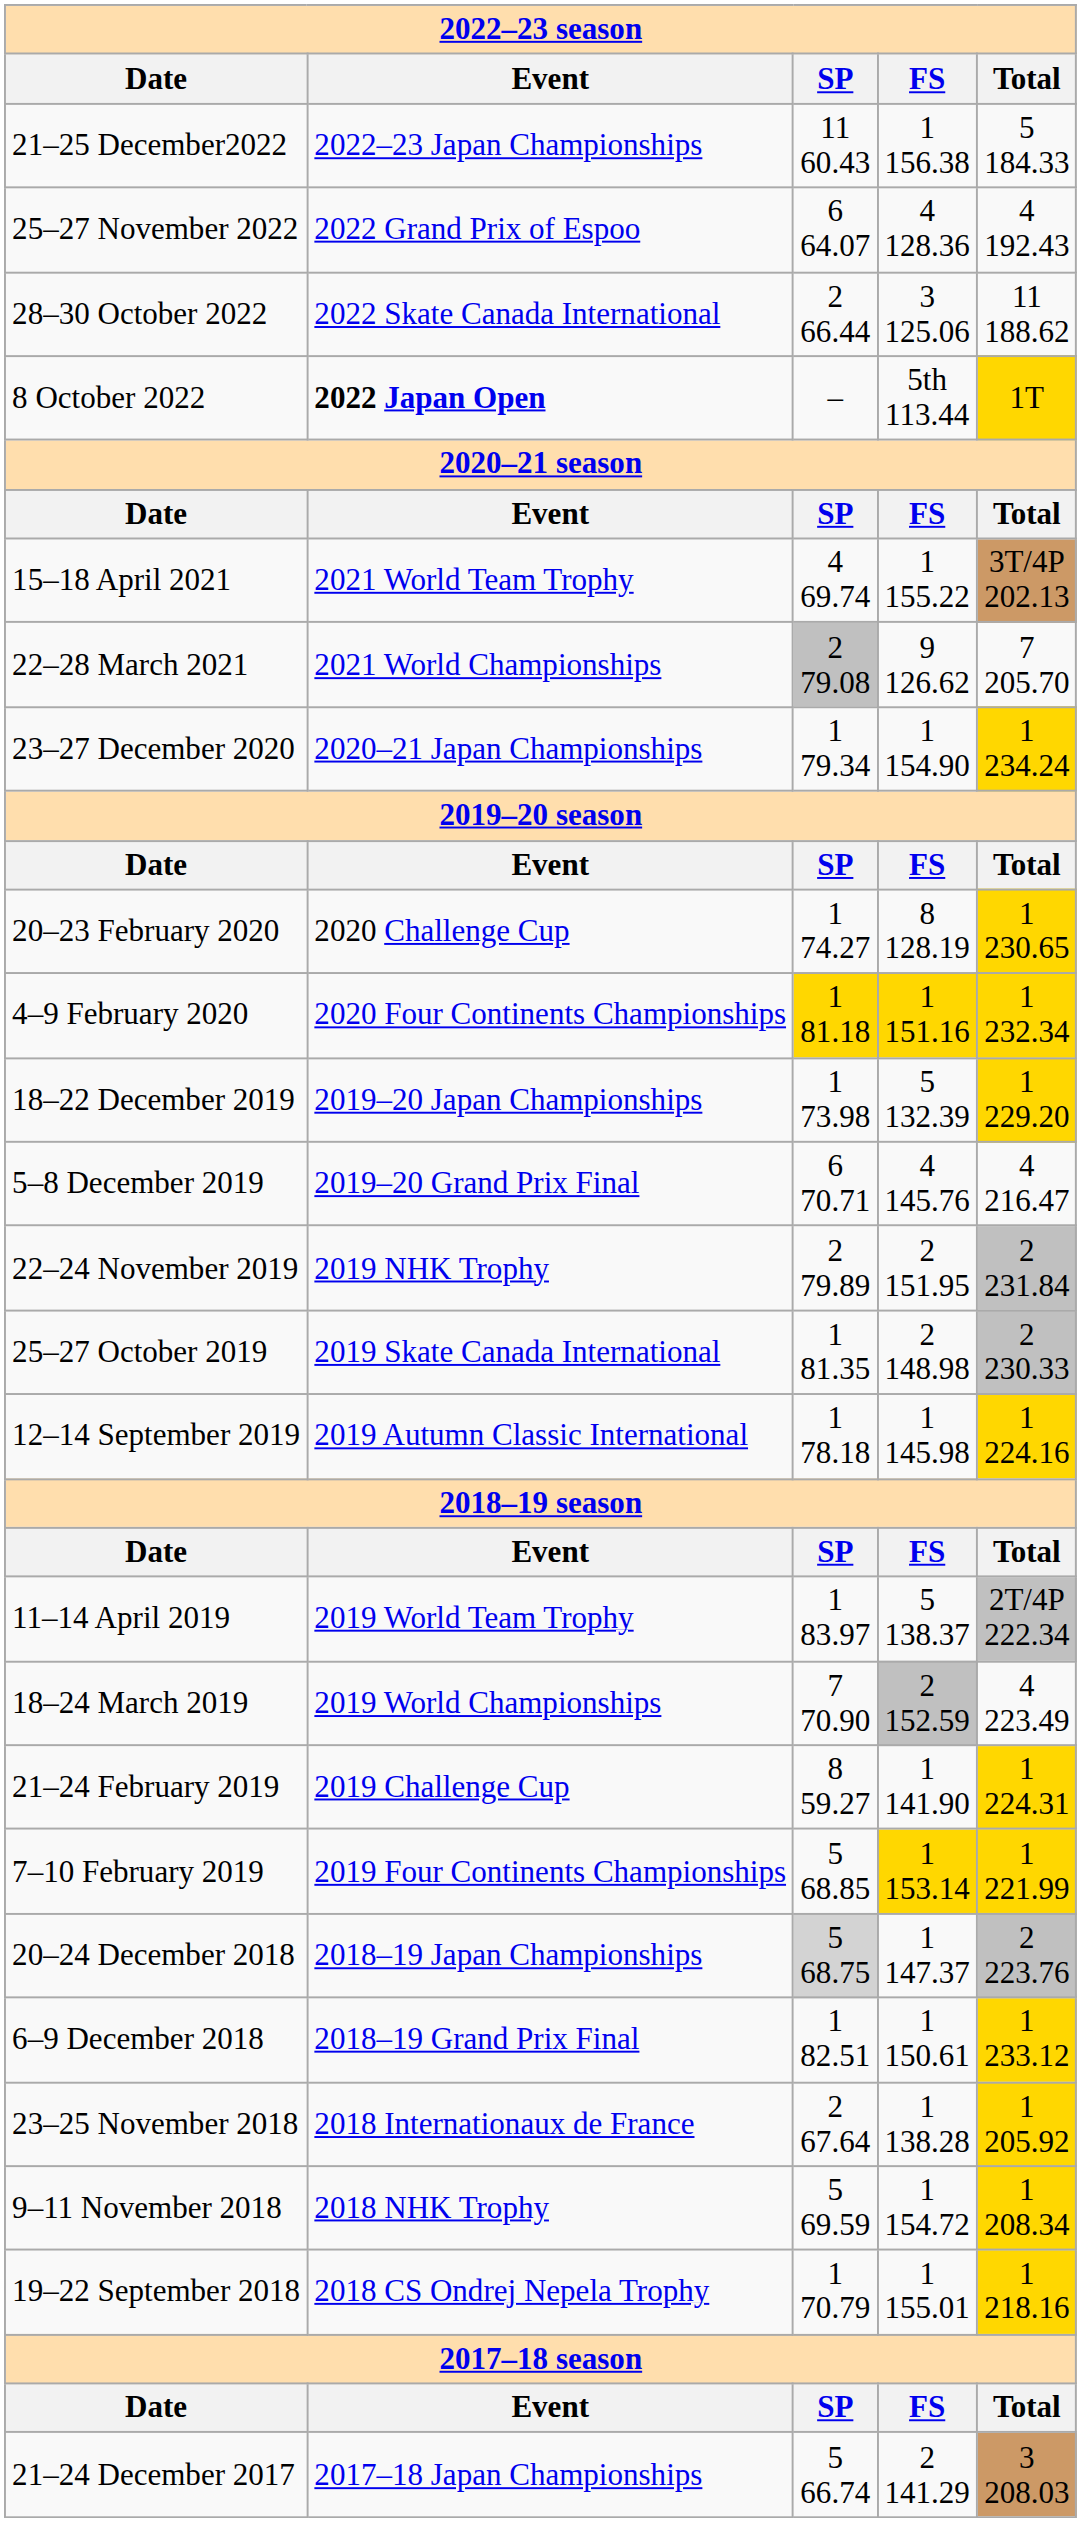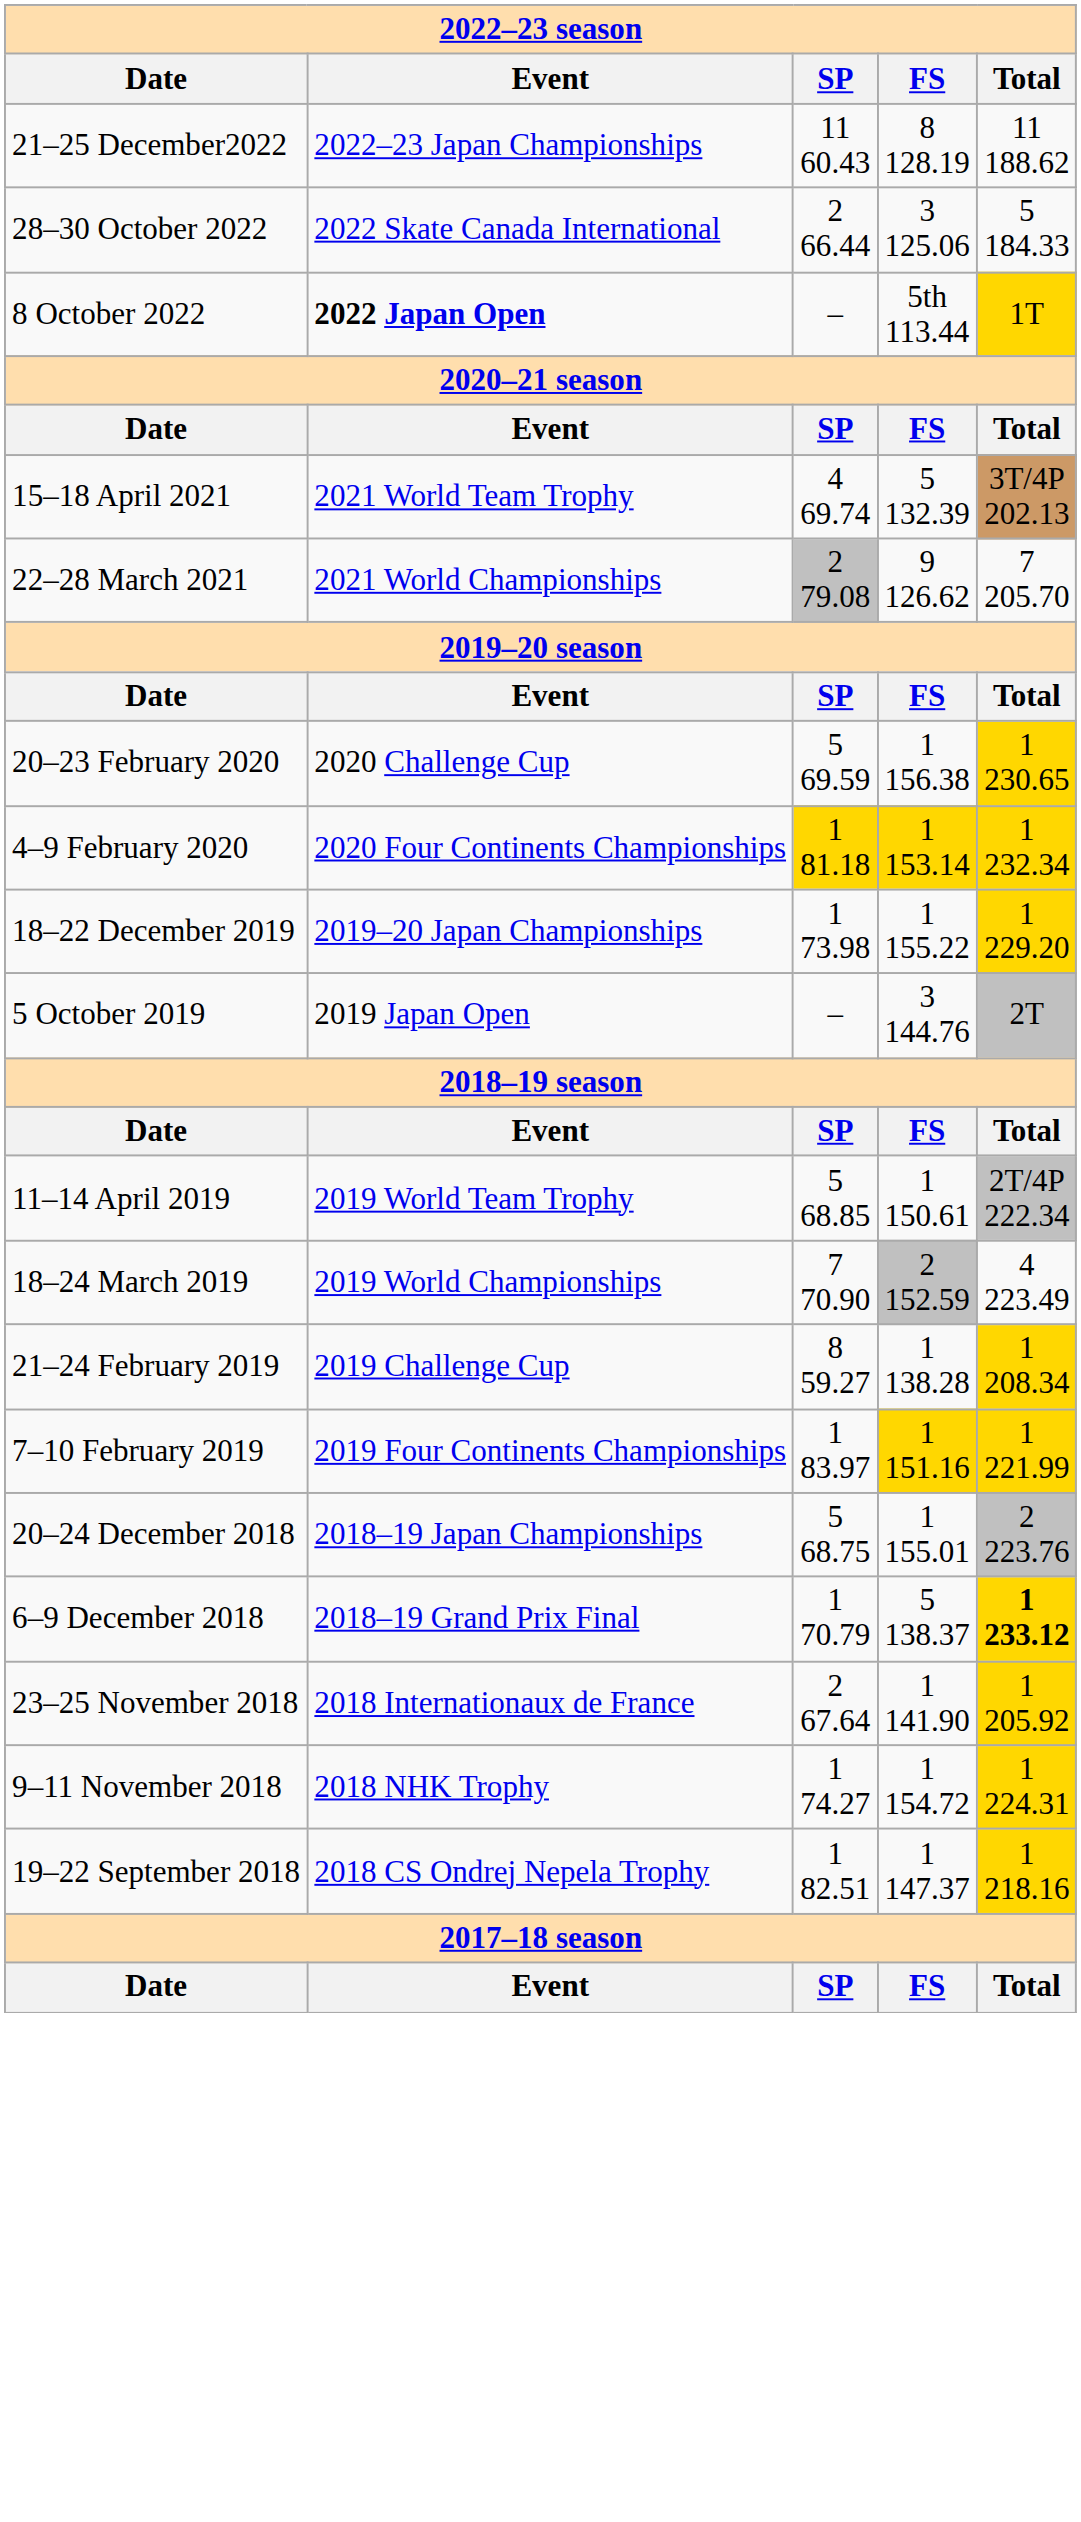 <table class="wikitable">
 <tr>
 <th style="background-color: #ffdead;" colspan=5><a href='#'>2022–23 season</a></th>
 </tr>
 <tr>
 <th>Date</th>
 <th>Event</th>
 <th><a href='#'>SP</a></th>
 <th><a href='#'>FS</a></th>
 <th>Total</th>
 </tr>
 <tr>
 <td>21–25 December2022</td>
 <td><a href='#'>2022–23 Japan Championships</a></td>
 <td align=center>11 <br> 60.43</td>
-<td align=center>1 <br> 156.38</td>
-<td align=center>5 <br> 184.33</td>
-</tr>
-<tr>
-<td>25–27 November 2022</td>
-<td><a href='#'>2022 Grand Prix of Espoo</a></td>
-<td align=center>6 <br> 64.07</td>
-<td align=center>4 <br> 128.36</td>
-<td align=center>4 <br> 192.43</td>
+<td align=center>8 <br> 128.19</td>
+<td align=center>11 <br> 188.62</td>
 </tr>
 <tr>
 <td>28–30 October 2022</td>
 <td><a href='#'>2022 Skate Canada International</a></td>
 <td align=center>2 <br> 66.44</td>
 <td align=center>3 <br> 125.06</td>
-<td align=center>11 <br> 188.62</td>
+<td align=center>5 <br> 184.33</td>
 </tr>
 <tr>
 <td>8 October 2022</td>
 <td><strong>2022 <a href='#'>Japan Open</a></strong></td>
 <td align=center>–</td>
 <td align=center>5th <br> 113.44</td>
 <td align=center bgcolor=gold>1T</td>
 </tr>
 <tr>
 <td style="background-color: #ffdead; " colspan=5 align=center><a href='#'><strong>2020–21 season</strong></a></td>
 </tr>
 <tr>
 <th>Date</th>
 <th>Event</th>
 <th><a href='#'>SP</a></th>
 <th><a href='#'>FS</a></th>
 <th>Total</th>
 </tr>
 <tr>
 <td>15–18 April 2021</td>
 <td><a href='#'>2021 World Team Trophy</a></td>
 <td align=center>4 <br>69.74</td>
-<td align=center>1 <br> 155.22</td>
+<td align=center>5 <br> 132.39</td>
 <td align=center bgcolor=cc9966>3T/4P <br> 202.13</td>
 </tr>
 <tr>
 <td>22–28 March 2021</td>
 <td><a href='#'>2021 World Championships</a></td>
 <td align=center bgcolor=silver>2 <br> 79.08</td>
 <td align=center>9 <br> 126.62</td>
 <td align=center>7 <br> 205.70</td>
-</tr>
-<tr>
-<td>23–27 December 2020</td>
-<td><a href='#'>2020–21 Japan Championships</a></td>
-<td align=center>1 <br> 79.34</td>
-<td align=center>1 <br> 154.90</td>
-<td align=center bgcolor=gold>1 <br> 234.24</td>
 </tr>
 <tr>
 <td style="background-color: #ffdead; " colspan=5 align=center><a href='#'><strong>2019–20 season</strong></a></td>
 </tr>
 <tr>
 <th>Date</th>
 <th>Event</th>
 <th><a href='#'>SP</a></th>
 <th><a href='#'>FS</a></th>
 <th>Total</th>
 </tr>
 <tr>
 <td>20–23 February 2020</td>
 <td>2020 <a href='#'>Challenge Cup</a></td>
-<td align=center>1 <br> 74.27</td>
-<td align=center>8 <br> 128.19</td>
+<td align=center>5 <br> 69.59</td>
+<td align=center>1 <br> 156.38</td>
 <td align=center bgcolor=gold>1 <br> 230.65</td>
 </tr>
 <tr>
 <td>4–9 February 2020</td>
 <td><a href='#'>2020 Four Continents Championships</a></td>
 <td align=center bgcolor=gold>1 <br> 81.18</td>
-<td align=center bgcolor=gold>1 <br> 151.16</td>
+<td align=center bgcolor=gold>1 <br> 153.14</td>
 <td align=center bgcolor=gold>1 <br> 232.34</td>
 </tr>
 <tr>
 <td>18–22 December 2019</td>
 <td><a href='#'>2019–20 Japan Championships</a></td>
 <td align=center>1 <br> 73.98</td>
-<td align=center>5 <br> 132.39</td>
+<td align=center>1 <br> 155.22</td>
 <td align=center bgcolor=gold>1 <br> 229.20</td>
 </tr>
 <tr>
-<td>5–8 December 2019</td>
-<td><a href='#'>2019–20 Grand Prix Final</a></td>
-<td align=center>6 <br> 70.71</td>
-<td align=center>4 <br> 145.76</td>
-<td align=center>4 <br> 216.47</td>
-</tr>
-<tr>
-<td>22–24 November 2019</td>
-<td><a href='#'>2019 NHK Trophy</a></td>
-<td align=center>2<br> 79.89</td>
-<td align=center>2<br> 151.95</td>
-<td align=center bgcolor=silver>2 <br> 231.84</td>
-</tr>
-<tr>
-<td>25–27 October 2019</td>
-<td><a href='#'>2019 Skate Canada International</a></td>
-<td align=center>1 <br> 81.35</td>
-<td align=center>2 <br> 148.98</td>
-<td align=center bgcolor=silver>2 <br> 230.33</td>
-</tr>
-<tr>
-<td>12–14 September 2019</td>
-<td><a href='#'>2019 Autumn Classic International</a></td>
-<td align=center>1 <br> 78.18</td>
-<td align=center>1 <br> 145.98</td>
-<td align=center bgcolor=gold>1 <br> 224.16</td>
+<td>5 October 2019</td>
+<td>2019 <a href='#'>Japan Open</a></td>
+<td align=center>–</td>
+<td align=center>3 <br> 144.76</td>
+<td align=center bgcolor=silver>2T</td>
 </tr>
 <tr>
 <th style="background-color: #ffdead;" colspan=5 align=center><a href='#'>2018–19 season</a></th>
 </tr>
 <tr>
 <th>Date</th>
 <th>Event</th>
 <th><a href='#'>SP</a></th>
 <th><a href='#'>FS</a></th>
 <th>Total</th>
 </tr>
 <tr>
 <td>11–14 April 2019</td>
 <td><a href='#'>2019 World Team Trophy</a></td>
-<td align=center>1 <br> 83.97</td>
-<td align=center>5 <br> 138.37</td>
+<td align=center>5 <br> 68.85</td>
+<td align=center>1 <br> 150.61</td>
 <td align=center bgcolor=silver>2T/4P <br> 222.34</td>
 </tr>
 <tr>
 <td>18–24 March 2019</td>
 <td><a href='#'>2019 World Championships</a></td>
 <td align=center>7 <br> 70.90</td>
 <td align=center bgcolor=silver>2 <br> 152.59</td>
 <td align=center>4 <br> 223.49</td>
 </tr>
 <tr>
 <td>21–24 February 2019</td>
 <td><a href='#'>2019 Challenge Cup</a></td>
 <td align=center>8 <br> 59.27</td>
-<td align=center>1 <br> 141.90</td>
-<td align=center bgcolor=gold>1 <br> 224.31</td>
+<td align=center>1 <br> 138.28</td>
+<td align=center bgcolor=gold>1 <br> 208.34</td>
 </tr>
 <tr>
 <td>7–10 February 2019</td>
 <td><a href='#'>2019 Four Continents Championships</a></td>
-<td align=center>5 <br> 68.85</td>
-<td align=center bgcolor=gold>1 <br> 153.14</td>
+<td align=center>1 <br> 83.97</td>
+<td align=center bgcolor=gold>1 <br> 151.16</td>
 <td align=center bgcolor=gold>1 <br> 221.99</td>
 </tr>
 <tr>
 <td>20–24 December 2018</td>
 <td><a href='#'>2018–19 Japan Championships</a></td>
-<td align=center style="background: lightgrey;">5 <br> 68.75</td>
-<td align=center>1 <br> 147.37</td>
+<td align=center>5 <br> 68.75</td>
+<td align=center>1 <br> 155.01</td>
 <td align=center bgcolor=silver>2 <br> 223.76</td>
 </tr>
 <tr>
 <td>6–9 December 2018</td>
 <td><a href='#'>2018–19 Grand Prix Final</a></td>
-<td align=center>1 <br> 82.51</td>
-<td align=center>1 <br> 150.61</td>
-<td align=center bgcolor=gold>1 <br> 233.12</td>
+<td align=center>1 <br> 70.79</td>
+<td align=center>5 <br> 138.37</td>
+<td align=center bgcolor=gold><strong>1 <br> 233.12</strong></td>
 </tr>
 <tr>
 <td>23–25 November 2018</td>
 <td><a href='#'>2018 Internationaux de France</a></td>
 <td align=center>2 <br> 67.64</td>
-<td align=center>1 <br> 138.28</td>
+<td align=center>1 <br> 141.90</td>
 <td align=center bgcolor=gold>1 <br> 205.92</td>
 </tr>
 <tr>
 <td>9–11 November 2018</td>
 <td><a href='#'>2018 NHK Trophy</a></td>
-<td align=center>5 <br> 69.59</td>
+<td align=center>1 <br> 74.27</td>
 <td align=center>1 <br> 154.72</td>
-<td align=center bgcolor=gold>1 <br> 208.34</td>
+<td align=center bgcolor=gold>1 <br> 224.31</td>
 </tr>
 <tr>
 <td>19–22 September 2018</td>
 <td><a href='#'>2018 CS Ondrej Nepela Trophy</a></td>
-<td align=center>1 <br> 70.79</td>
-<td align=center>1 <br> 155.01</td>
+<td align=center>1 <br> 82.51</td>
+<td align=center>1 <br> 147.37</td>
 <td align=center bgcolor=gold>1 <br> 218.16</td>
 </tr>
 <tr>
 <th colspan="5" style="background-color: #ffdead;" align="center"><a href='#'>2017–18 season</a></th>
 </tr>
 <tr>
 <th>Date</th>
 <th>Event</th>
 <th><a href='#'>SP</a></th>
 <th><a href='#'>FS</a></th>
 <th>Total</th>
 </tr>
-<tr>
-<td>21–24 December 2017</td>
-<td><a href='#'>2017–18 Japan Championships</a></td>
-<td align=center>5 <br> 66.74</td>
-<td align=center>2 <br> 141.29</td>
-<td align=center bgcolor=cc9966>3 <br> 208.03</td>
-</tr>
 </table>
